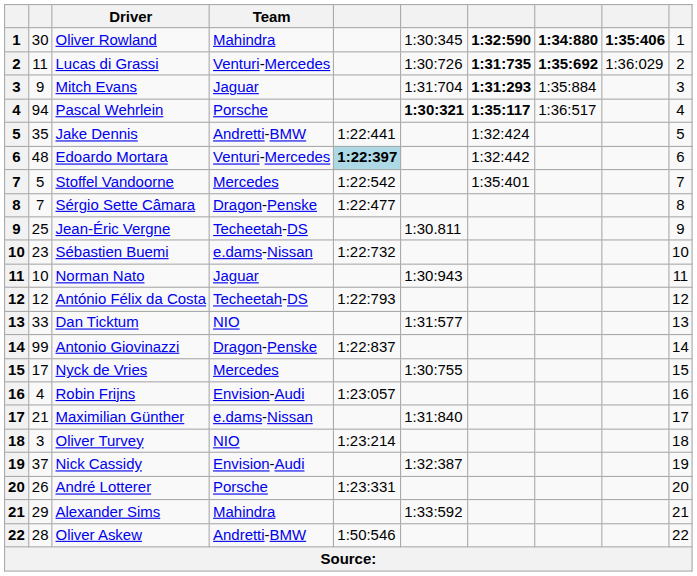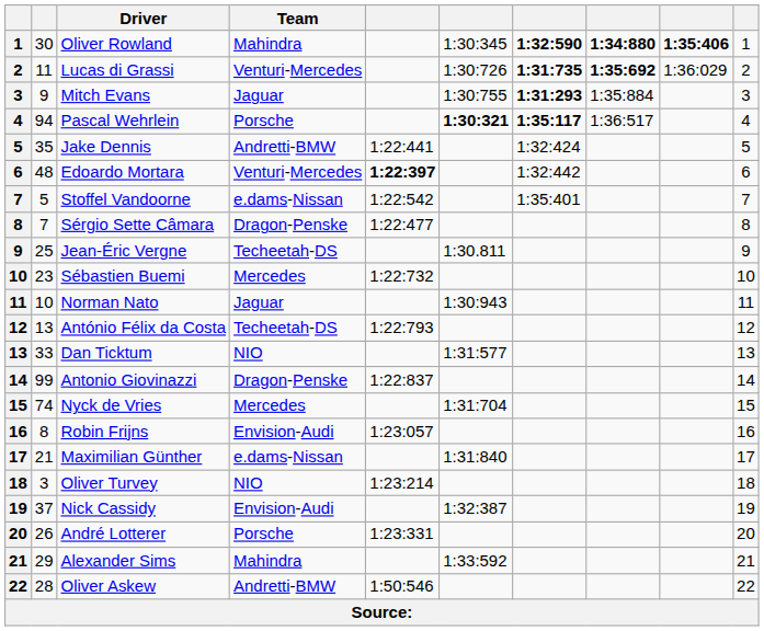 <table class="wikitable sortable" style="font-size: 85%">
 <tr>
 <th scope="col"></th>
 <th scope="col"></th>
 <th scope="col">Driver</th>
 <th scope="col">Team</th>
 <th scope="col"></th>
 <th scope="col"></th>
 <th scope="col"></th>
 <th scope="col"></th>
 <th scope="col"></th>
 <th scope="col"></th>
 </tr>
 <tr>
 <th scope="row">1</th>
 <td align="center">30</td>
 <td data-sort-value="ROW"> <a href='#'>Oliver Rowland</a></td>
 <td><a href='#'>Mahindra</a></td>
 <td></td>
 <td>1:30:345</td>
 <td><strong>1:32:590</strong></td>
 <td><strong>1:34:880</strong></td>
 <td><strong>1:35:406</strong></td>
 <td align="center">1</td>
 </tr>
 <tr>
 <th scope="row">2</th>
 <td align="center">11</td>
 <td data-sort-value="DIG"> <a href='#'>Lucas di Grassi</a></td>
 <td><a href='#'>Venturi</a>-<a href='#'>Mercedes</a></td>
 <td></td>
 <td>1:30:726</td>
 <td><strong>1:31:735</strong></td>
 <td><strong>1:35:692</strong></td>
 <td>1:36:029</td>
 <td align="center">2</td>
 </tr>
 <tr>
 <th scope="row">3</th>
 <td align="center">9</td>
 <td data-sort-value="EVA"> <a href='#'>Mitch Evans</a></td>
 <td><a href='#'>Jaguar</a></td>
 <td></td>
-<td>1:31:704</td>
+<td>1:30:755</td>
 <td><strong>1:31:293</strong></td>
 <td>1:35:884</td>
 <td></td>
 <td align="center">3</td>
 </tr>
 <tr>
 <th scope="row">4</th>
 <td align="center">94</td>
 <td data-sort-value="WEH"> <a href='#'>Pascal Wehrlein</a></td>
 <td><a href='#'>Porsche</a></td>
 <td></td>
 <td><strong>1:30:321</strong></td>
 <td><strong>1:35:117</strong></td>
 <td>1:36:517</td>
 <td></td>
 <td align="center">4</td>
 </tr>
 <tr>
 <th scope="row">5</th>
 <td align="center">35</td>
 <td data-sort-value="DEN"> <a href='#'>Jake Dennis</a></td>
 <td><a href='#'>Andretti</a>-<a href='#'>BMW</a></td>
 <td>1:22:441</td>
 <td></td>
 <td>1:32:424</td>
 <td></td>
 <td></td>
 <td align="center">5</td>
 </tr>
 <tr>
 <th scope="row">6</th>
 <td align="center">48</td>
 <td data-sort-value="MOR"> <a href='#'>Edoardo Mortara</a></td>
 <td><a href='#'>Venturi</a>-<a href='#'>Mercedes</a></td>
-<td style="background: lightblue;"><strong>1:22:397</strong></td>
+<td><strong>1:22:397</strong></td>
 <td></td>
 <td>1:32:442</td>
 <td></td>
 <td></td>
 <td align="center">6</td>
 </tr>
 <tr>
 <th scope="row">7</th>
 <td align="center">5</td>
 <td data-sort-value="VAN"> <a href='#'>Stoffel Vandoorne</a></td>
-<td><a href='#'>Mercedes</a></td>
+<td><a href='#'>e.dams</a>-<a href='#'>Nissan</a></td>
 <td>1:22:542</td>
 <td></td>
 <td>1:35:401</td>
 <td></td>
 <td></td>
 <td align="center">7</td>
 </tr>
 <tr>
 <th scope="row">8</th>
 <td align="center">7</td>
 <td data-sort-value="SET"> <a href='#'>Sérgio Sette Câmara</a></td>
 <td><a href='#'>Dragon</a>-<a href='#'>Penske</a></td>
 <td>1:22:477</td>
 <td></td>
 <td></td>
 <td></td>
 <td></td>
 <td align="center">8</td>
 </tr>
 <tr>
 <th scope="row">9</th>
 <td align="center">25</td>
 <td data-sort-value="JEV"> <a href='#'>Jean-Éric Vergne</a></td>
 <td><a href='#'>Techeetah</a>-<a href='#'>DS</a></td>
 <td></td>
 <td>1:30.811</td>
 <td></td>
 <td></td>
 <td></td>
 <td align="center">9</td>
 </tr>
 <tr>
 <th scope="row">10</th>
 <td align="center">23</td>
 <td data-sort-value="BUE"> <a href='#'>Sébastien Buemi</a></td>
-<td><a href='#'>e.dams</a>-<a href='#'>Nissan</a></td>
+<td><a href='#'>Mercedes</a></td>
 <td>1:22:732</td>
 <td></td>
 <td></td>
 <td></td>
 <td></td>
 <td align="center">10</td>
 </tr>
 <tr>
 <th scope="row">11</th>
 <td align="center">10</td>
 <td data-sort-value="NAT"> <a href='#'>Norman Nato</a></td>
 <td><a href='#'>Jaguar</a></td>
 <td></td>
 <td>1:30:943</td>
 <td></td>
 <td></td>
 <td></td>
 <td align="center">11</td>
 </tr>
 <tr>
 <th scope="row">12</th>
-<td align="center">12</td>
+<td align="center">13</td>
 <td data-sort-value="DAC"> <a href='#'>António Félix da Costa</a></td>
 <td><a href='#'>Techeetah</a>-<a href='#'>DS</a></td>
 <td>1:22:793</td>
 <td></td>
 <td></td>
 <td></td>
 <td></td>
 <td align="center">12</td>
 </tr>
 <tr>
 <th scope="row">13</th>
 <td align="center">33</td>
 <td data-sort-value="TIC"> <a href='#'>Dan Ticktum</a></td>
 <td><a href='#'>NIO</a></td>
 <td></td>
 <td>1:31:577</td>
 <td></td>
 <td></td>
 <td></td>
 <td align="center">13</td>
 </tr>
 <tr>
 <th scope="row">14</th>
 <td align="center">99</td>
 <td data-sort-value="GIO"> <a href='#'>Antonio Giovinazzi</a></td>
 <td><a href='#'>Dragon</a>-<a href='#'>Penske</a></td>
 <td>1:22:837</td>
 <td></td>
 <td></td>
 <td></td>
 <td></td>
 <td align="center">14</td>
 </tr>
 <tr>
 <th scope="row">15</th>
-<td align="center">17</td>
+<td align="center">74</td>
 <td data-sort-value="DEV"> <a href='#'>Nyck de Vries</a></td>
 <td><a href='#'>Mercedes</a></td>
 <td></td>
-<td>1:30:755</td>
+<td>1:31:704</td>
 <td></td>
 <td></td>
 <td></td>
 <td align="center">15</td>
 </tr>
 <tr>
 <th scope="row">16</th>
-<td align="center">4</td>
+<td align="center">8</td>
 <td data-sort-value="FRI"> <a href='#'>Robin Frijns</a></td>
 <td><a href='#'>Envision</a>-<a href='#'>Audi</a></td>
 <td>1:23:057</td>
 <td></td>
 <td></td>
 <td></td>
 <td></td>
 <td align="center">16</td>
 </tr>
 <tr>
 <th scope="row">17</th>
 <td align="center">21</td>
 <td data-sort-value="GUE"> <a href='#'>Maximilian Günther</a></td>
 <td><a href='#'>e.dams</a>-<a href='#'>Nissan</a></td>
 <td></td>
 <td>1:31:840</td>
 <td></td>
 <td></td>
 <td></td>
 <td align="center">17</td>
 </tr>
 <tr>
 <th scope="row">18</th>
 <td align="center">3</td>
 <td data-sort-value="TUR"> <a href='#'>Oliver Turvey</a></td>
 <td><a href='#'>NIO</a></td>
 <td>1:23:214</td>
 <td></td>
 <td></td>
 <td></td>
 <td></td>
 <td align="center">18</td>
 </tr>
 <tr>
 <th scope="row">19</th>
 <td align="center">37</td>
 <td data-sort-value="CAS"> <a href='#'>Nick Cassidy</a></td>
 <td><a href='#'>Envision</a>-<a href='#'>Audi</a></td>
 <td></td>
 <td>1:32:387</td>
 <td></td>
 <td></td>
 <td></td>
 <td align="center">19</td>
 </tr>
 <tr>
 <th scope="row">20</th>
 <td align="center">26</td>
 <td data-sort-value="LOT"> <a href='#'>André Lotterer</a></td>
 <td><a href='#'>Porsche</a></td>
 <td>1:23:331</td>
 <td></td>
 <td></td>
 <td></td>
 <td></td>
 <td align="center">20</td>
 </tr>
 <tr>
 <th scope="row">21</th>
 <td align="center">29</td>
 <td data-sort-value="SIM"> <a href='#'>Alexander Sims</a></td>
 <td><a href='#'>Mahindra</a></td>
 <td></td>
 <td>1:33:592</td>
 <td></td>
 <td></td>
 <td></td>
 <td align="center">21</td>
 </tr>
 <tr>
 <th scope="row">22</th>
 <td align="center">28</td>
 <td data-sort-value="ASK"> <a href='#'>Oliver Askew</a></td>
 <td><a href='#'>Andretti</a>-<a href='#'>BMW</a></td>
 <td>1:50:546</td>
 <td></td>
 <td></td>
 <td></td>
 <td></td>
 <td align="center">22</td>
 </tr>
 <tr>
 <th colspan="10">Source:</th>
 </tr>
 </table>
